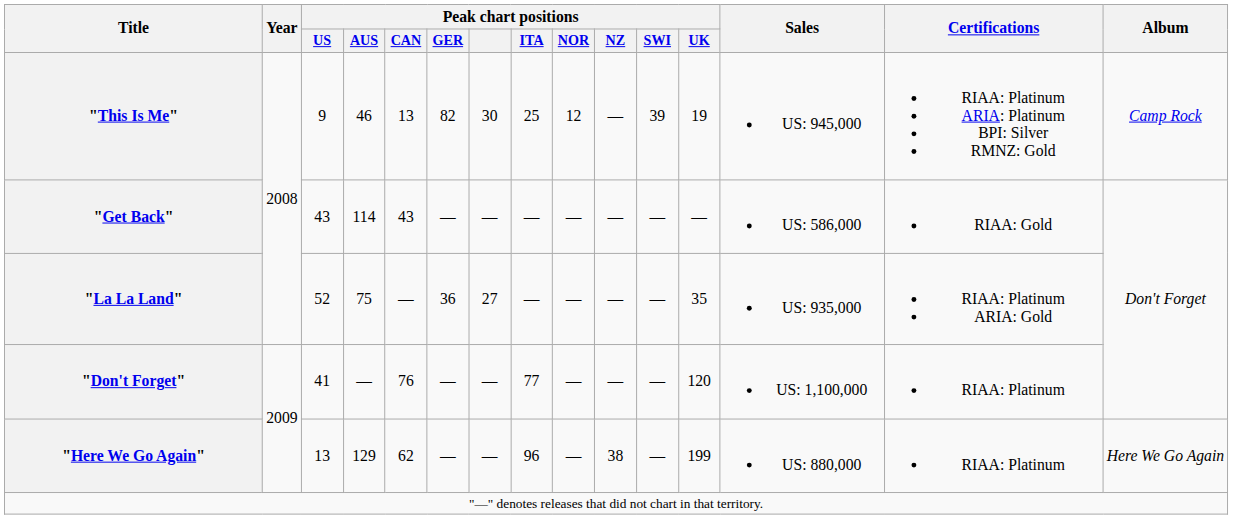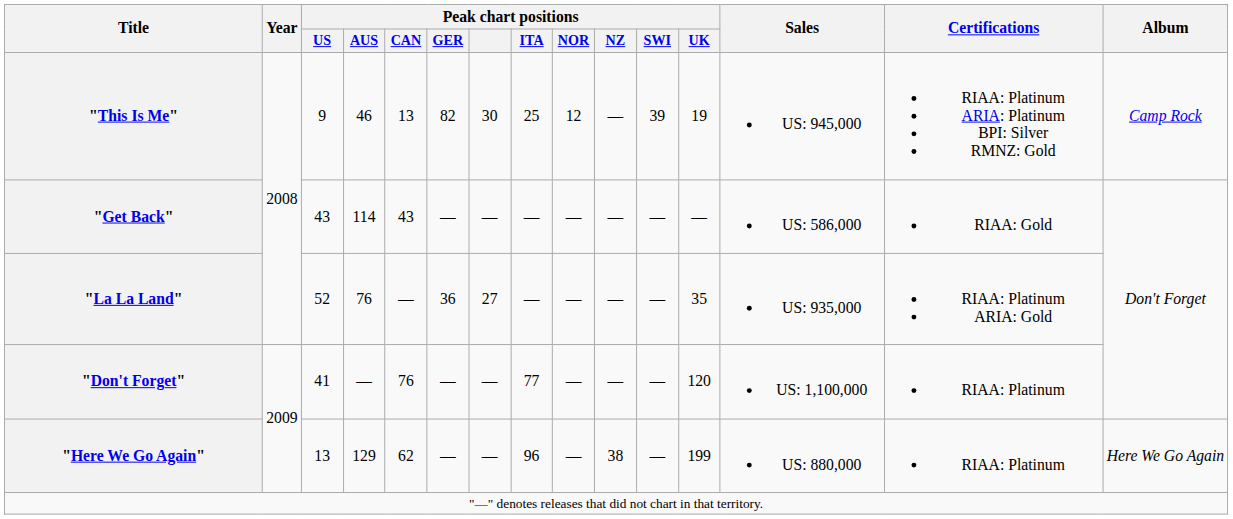 <table class="wikitable plainrowheaders" style="text-align:center;">
 <tr>
 <th scope="col" rowspan="2" style="width:16em;">Title</th>
 <th scope="col" rowspan="2" style="width:1em;">Year</th>
 <th scope="col" colspan="10">Peak chart positions</th>
 <th scope="col" rowspan="2" style="width:10em;">Sales</th>
 <th scope="col" rowspan="2" style="width:13.5em;"><a href='#'>Certifications</a></th>
 <th scope="col" rowspan="2">Album</th>
 </tr>
 <tr>
 <th scope="col" style="width:2.5em;font-size:90%;"><a href='#'>US</a><br></th>
 <th scope="col" style="width:2.5em;font-size:90%;"><a href='#'>AUS</a><br></th>
 <th scope="col" style="width:2.5em;font-size:90%;"><a href='#'>CAN</a><br></th>
 <th scope="col" style="width:2.5em;font-size:90%;"><a href='#'>GER</a> <br></th>
 <th scope="col" style="width:2.5em;font-size:90%;"><a href='#'></a><br></th>
 <th scope="col" style="width:2.5em;font-size:90%;"><a href='#'>ITA</a><br></th>
 <th scope="col" style="width:2.5em;font-size:90%;"><a href='#'>NOR</a><br></th>
 <th scope="col" style="width:2.5em;font-size:90%;"><a href='#'>NZ</a><br></th>
 <th scope="col" style="width:2.5em;font-size:90%;"><a href='#'>SWI</a><br></th>
 <th scope="col" style="width:2.5em;font-size:90%;"><a href='#'>UK</a><br></th>
 </tr>
 <tr>
 <th scope="row">"<a href='#'>This Is Me</a>" <br></th>
 <td rowspan="3">2008</td>
 <td>9</td>
 <td>46</td>
 <td>13</td>
 <td>82</td>
 <td>30</td>
 <td>25</td>
 <td>12</td>
 <td>—</td>
 <td>39</td>
 <td>19</td>
 <td><br><ul><li>US: 945,000</li></ul></td>
 <td><br><ul><li>RIAA: Platinum</li><li><a href='#'>ARIA</a>: Platinum</li><li>BPI: Silver</li><li>RMNZ: Gold</li></ul></td>
 <td><em><a href='#'>Camp Rock</a></em></td>
 </tr>
 <tr>
 <th scope="row">"<a href='#'>Get Back</a>"</th>
 <td>43</td>
 <td>114</td>
 <td>43</td>
 <td>—</td>
 <td>—</td>
 <td>—</td>
 <td>—</td>
 <td>—</td>
 <td>—</td>
 <td>—</td>
 <td><br><ul><li>US: 586,000</li></ul></td>
 <td><br><ul><li>RIAA: Gold</li></ul></td>
 <td rowspan="3"><em>Don't Forget</em></td>
 </tr>
 <tr>
 <th scope="row">"<a href='#'>La La Land</a>"</th>
 <td>52</td>
-<td>75</td>
+<td>76</td>
 <td>—</td>
 <td>36</td>
 <td>27</td>
 <td>—</td>
 <td>—</td>
 <td>—</td>
 <td>—</td>
 <td>35</td>
 <td><br><ul><li>US: 935,000</li></ul></td>
 <td><br><ul><li>RIAA: Platinum</li><li>ARIA: Gold</li></ul></td>
 </tr>
 <tr>
 <th scope="row">"<a href='#'>Don't Forget</a>"</th>
 <td rowspan="2">2009</td>
 <td>41</td>
 <td>—</td>
 <td>76</td>
 <td>—</td>
 <td>—</td>
 <td>77</td>
 <td>—</td>
 <td>—</td>
 <td>—</td>
 <td>120</td>
 <td><br><ul><li>US: 1,100,000</li></ul></td>
 <td><br><ul><li>RIAA: Platinum</li></ul></td>
 </tr>
 <tr>
 <th scope="row">"<a href='#'>Here We Go Again</a>"</th>
 <td>13</td>
 <td>129</td>
 <td>62</td>
 <td>—</td>
 <td>—</td>
 <td>96</td>
 <td>—</td>
 <td>38</td>
 <td>—</td>
 <td>199</td>
 <td><br><ul><li>US: 880,000</li></ul></td>
 <td><br><ul><li>RIAA: Platinum</li></ul></td>
 <td><em>Here We Go Again</em></td>
 </tr>
 <tr>
 <td colspan="15" style="text-align:center; font-size:85%">"—" denotes releases that did not chart in that territory.</td>
 </tr>
 </table>
